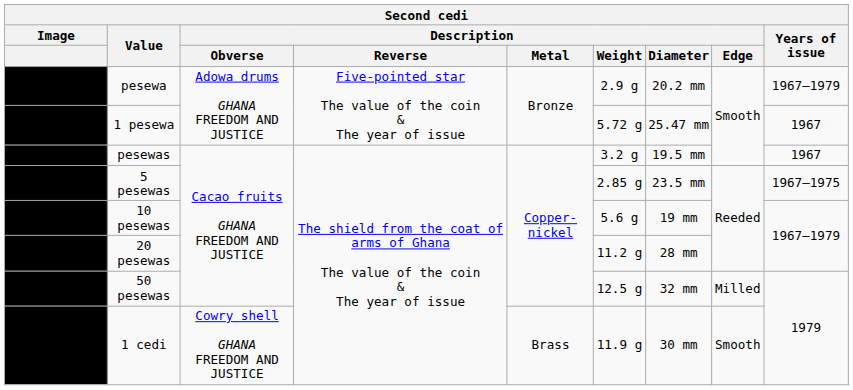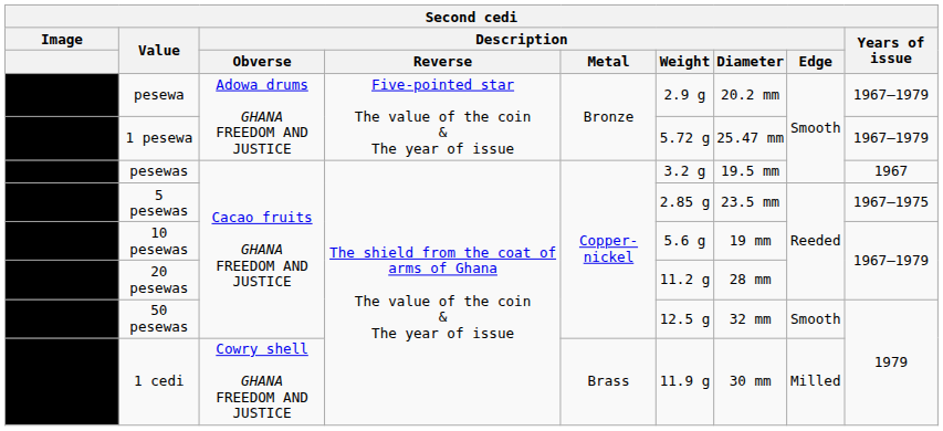 <table class="wikitable" style="font-size: 90% style="width:100%; text-align: center">
 <tr>
 <th colspan=10>Second cedi<br></th>
 </tr>
 <tr>
 <th rowspan=1>Image</th>
 <th rowspan=2>Value</th>
 <th colspan=6>Description</th>
 <th rowspan=2>Years of issue</th>
 </tr>
 <tr>
 <th></th>
 <th>Obverse</th>
 <th>Reverse</th>
 <th>Metal</th>
 <th>Weight</th>
 <th>Diameter</th>
 <th>Edge</th>
 </tr>
 <tr>
 <td style="width:10px" align="center" bgcolor="#000000"></td>
 <td align="center"> pesewa</td>
 <td align="center" rowspan=2><a href='#'>Adowa drums</a><br><br><em>GHANA</em><br>FREEDOM AND JUSTICE</td>
 <td align="center" rowspan=2><a href='#'>Five-pointed star</a><br><br>The value of the coin<br>&<br>The year of issue</td>
 <td align="center" rowspan=2>Bronze</td>
 <td align="center">2.9 g</td>
 <td align="center">20.2 mm</td>
 <td align="center" rowspan=3>Smooth</td>
 <td align="center">1967–1979</td>
 </tr>
 <tr>
 <td style="width:100px" align="center" bgcolor="#000000"></td>
 <td align="center">1 pesewa</td>
 <td align="center">5.72 g</td>
 <td align="center">25.47 mm</td>
-<td align="center">1967</td>
+<td align="center">1967–1979</td>
 </tr>
 <tr>
 <td style="width:100px" align="center" bgcolor="#000000"></td>
 <td align="center"> pesewas</td>
 <td align="center" rowspan=5><a href='#'>Cacao fruits</a><br><br><em>GHANA</em><br>FREEDOM AND JUSTICE</td>
 <td align="center" rowspan=6><a href='#'>The shield from the coat of arms of Ghana</a><br><br>The value of the coin<br>&<br>The year of issue</td>
 <td align="center" rowspan=5><a href='#'>Copper-nickel</a></td>
 <td align="center">3.2 g</td>
 <td align="center">19.5 mm</td>
 <td align="center">1967</td>
 </tr>
 <tr>
 <td style="width:100px" align="center" bgcolor="#000000"></td>
 <td align="center">5 pesewas</td>
 <td align="center">2.85 g</td>
 <td align="center">23.5 mm</td>
 <td align="center" rowspan=3>Reeded</td>
 <td align="center">1967–1975</td>
 </tr>
 <tr>
 <td style="width:100px" align="center" bgcolor="#000000"></td>
 <td align="center">10 pesewas</td>
 <td align="center">5.6 g</td>
 <td align="center">19 mm</td>
 <td align="center" rowspan=2>1967–1979</td>
 </tr>
 <tr>
 <td style="width:100px" align="center" bgcolor="#000000"></td>
 <td align="center">20 pesewas</td>
 <td align="center">11.2 g</td>
 <td align="center">28 mm</td>
 </tr>
 <tr>
 <td style="width:100px" align="center" bgcolor="#000000"></td>
 <td align="center">50 pesewas</td>
 <td align="center">12.5 g</td>
 <td align="center">32 mm</td>
-<td align="center">Milled</td>
+<td align="center">Smooth</td>
 <td align="center" rowspan=2>1979</td>
 </tr>
 <tr>
 <td style="width:100px" align="center" bgcolor="#000000"></td>
 <td align="center">1 cedi</td>
 <td align="center"><a href='#'>Cowry shell</a> <br><br><em>GHANA</em><br>FREEDOM AND JUSTICE</td>
 <td align="center">Brass</td>
 <td align="center">11.9 g</td>
 <td align="center">30 mm</td>
-<td align="center">Smooth</td>
+<td align="center">Milled</td>
 </tr>
 </table>
